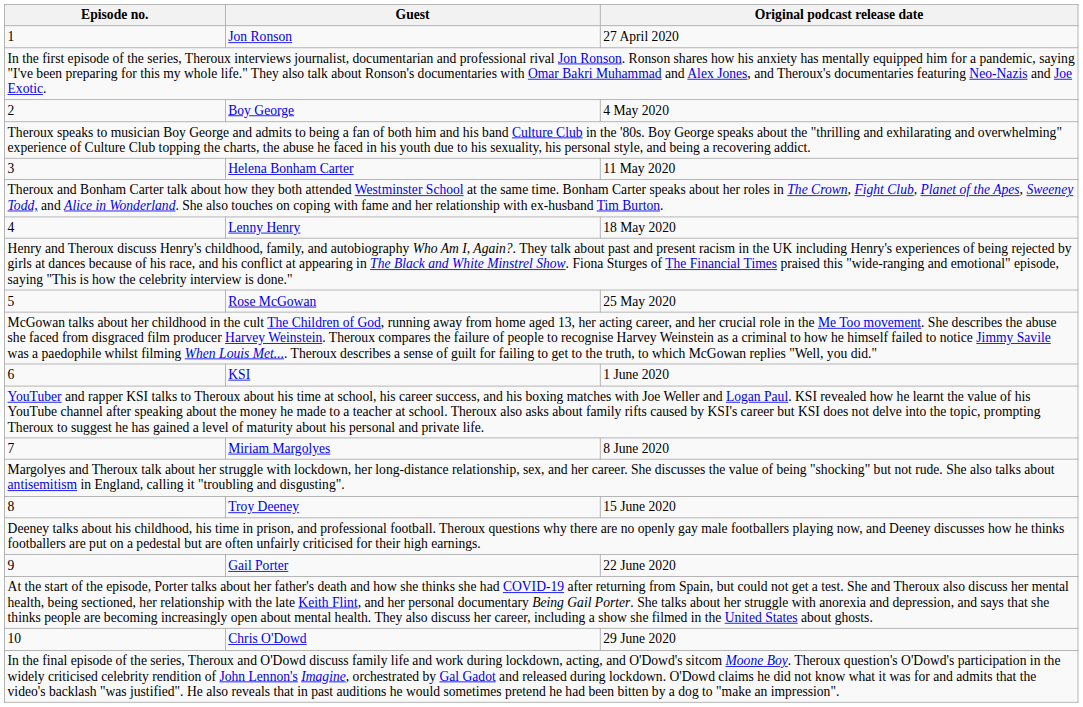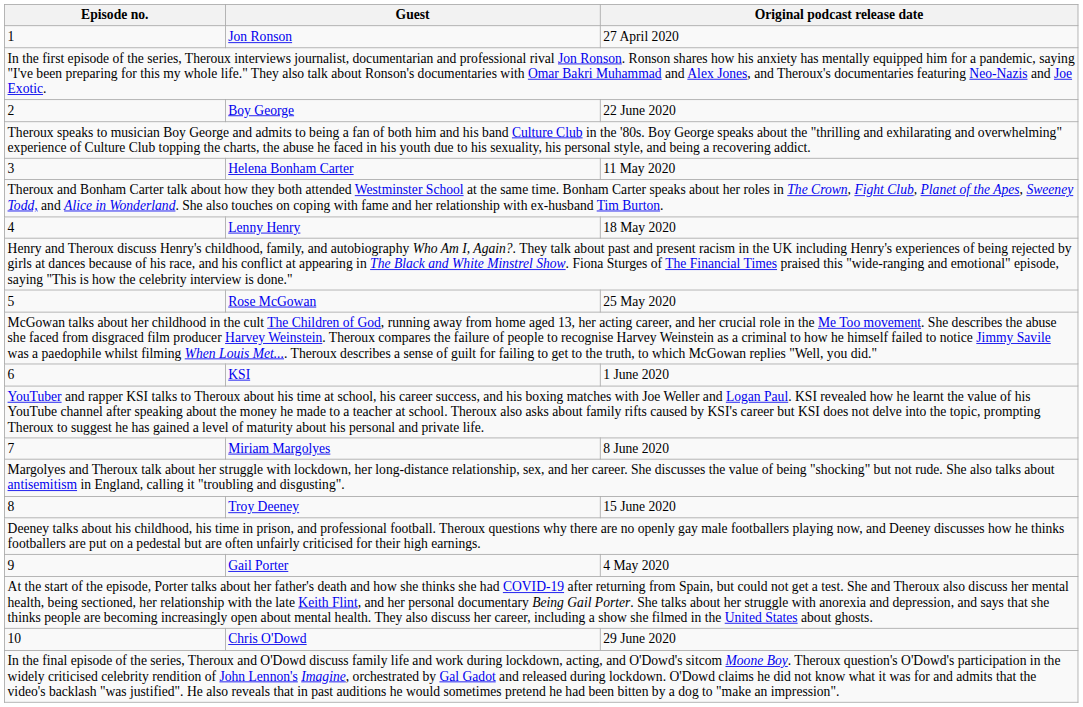 <table class="wikitable" style="width: 100%">
 <tr>
 <th>Episode no.</th>
 <th>Guest</th>
 <th>Original podcast release date</th>
 </tr>
 <tr>
 <td>1</td>
 <td><a href='#'>Jon Ronson</a></td>
 <td>27 April 2020</td>
 </tr>
 <tr>
 <td colspan="3">In the first episode of the series, Theroux interviews journalist, documentarian and professional rival <a href='#'>Jon Ronson</a>. Ronson shares how his anxiety has mentally equipped him for a pandemic, saying "I've been preparing for this my whole life." They also talk about Ronson's documentaries with <a href='#'>Omar Bakri Muhammad</a> and <a href='#'>Alex Jones</a>, and Theroux's documentaries featuring <a href='#'>Neo-Nazis</a> and <a href='#'>Joe Exotic</a>.</td>
 </tr>
 <tr>
 <td>2</td>
 <td><a href='#'>Boy George</a></td>
-<td>4 May 2020</td>
+<td>22 June 2020</td>
 </tr>
 <tr>
 <td colspan="3">Theroux speaks to musician Boy George and admits to being a fan of both him and his band <a href='#'>Culture Club</a> in the '80s. Boy George speaks about the "thrilling and exhilarating and overwhelming" experience of Culture Club topping the charts, the abuse he faced in his youth due to his sexuality, his personal style, and being a recovering addict.</td>
 </tr>
 <tr>
 <td>3</td>
 <td><a href='#'>Helena Bonham Carter</a></td>
 <td>11 May 2020</td>
 </tr>
 <tr>
 <td colspan="3">Theroux and Bonham Carter talk about how they both attended <a href='#'>Westminster School</a> at the same time. Bonham Carter speaks about her roles in <em><a href='#'>The Crown</a>, <a href='#'>Fight Club</a>, <a href='#'>Planet of the Apes</a></em>, <a href='#'><em>Sweeney Todd,</em></a> and <a href='#'><em>Alice in Wonderland</em></a>. She also touches on coping with fame and her relationship with ex-husband <a href='#'>Tim Burton</a>.</td>
 </tr>
 <tr>
 <td>4</td>
 <td><a href='#'>Lenny Henry</a></td>
 <td>18 May 2020</td>
 </tr>
 <tr>
 <td colspan="3">Henry and Theroux discuss Henry's childhood, family, and autobiography <em>Who Am I, Again?</em>. They talk about past and present racism in the UK including Henry's experiences of being rejected by girls at dances because of his race, and his conflict at appearing in <em><a href='#'>The Black and White Minstrel Show</a></em>. Fiona Sturges of <a href='#'>The Financial Times</a> praised this "wide-ranging and emotional" episode, saying "This is how the celebrity interview is done."</td>
 </tr>
 <tr>
 <td>5</td>
 <td><a href='#'>Rose McGowan</a></td>
 <td>25 May 2020</td>
 </tr>
 <tr>
 <td colspan="3">McGowan talks about her childhood in the cult <a href='#'>The Children of God</a>, running away from home aged 13, her acting career, and her crucial role in the <a href='#'>Me Too movement</a>. She describes the abuse she faced from disgraced film producer <a href='#'>Harvey Weinstein</a>. Theroux compares the failure of people to recognise Harvey Weinstein as a criminal to how he himself failed to notice <a href='#'>Jimmy Savile</a> was a paedophile whilst filming <em><a href='#'>When Louis Met...</a></em>. Theroux describes a sense of guilt for failing to get to the truth, to which McGowan replies "Well, you did."</td>
 </tr>
 <tr>
 <td>6</td>
 <td><a href='#'>KSI</a></td>
 <td>1 June 2020</td>
 </tr>
 <tr>
 <td colspan="3"><a href='#'>YouTuber</a> and rapper KSI talks to Theroux about his time at school, his career success, and his boxing matches with Joe Weller and <a href='#'>Logan Paul</a>. KSI revealed how he learnt the value of his YouTube channel after speaking about the money he made to a teacher at school. Theroux also asks about family rifts caused by KSI's career but KSI does not delve into the topic, prompting Theroux to suggest he has gained a level of maturity about his personal and private life.</td>
 </tr>
 <tr>
 <td>7</td>
 <td><a href='#'>Miriam Margolyes</a></td>
 <td>8 June 2020</td>
 </tr>
 <tr>
 <td colspan="3">Margolyes and Theroux talk about her struggle with lockdown, her long-distance relationship, sex, and her career. She discusses the value of being "shocking" but not rude. She also talks about <a href='#'>antisemitism</a> in England, calling it "troubling and disgusting".</td>
 </tr>
 <tr>
 <td>8</td>
 <td><a href='#'>Troy Deeney</a></td>
 <td>15 June 2020</td>
 </tr>
 <tr>
 <td colspan="3">Deeney talks about his childhood, his time in prison, and professional football. Theroux questions why there are no openly gay male footballers playing now, and Deeney discusses how he thinks footballers are put on a pedestal but are often unfairly criticised for their high earnings.</td>
 </tr>
 <tr>
 <td>9</td>
 <td><a href='#'>Gail Porter</a></td>
-<td>22 June 2020</td>
+<td>4 May 2020</td>
 </tr>
 <tr>
 <td colspan="3">At the start of the episode, Porter talks about her father's death and how she thinks she had <a href='#'>COVID-19</a> after returning from Spain, but could not get a test. She and Theroux also discuss her mental health, being sectioned, her relationship with the late <a href='#'>Keith Flint</a>, and her personal documentary <em>Being Gail Porter</em>. She talks about her struggle with anorexia and depression, and says that she thinks people are becoming increasingly open about mental health. They also discuss her career, including a show she filmed in the <a href='#'>United States</a> about ghosts.</td>
 </tr>
 <tr>
 <td>10</td>
 <td><a href='#'>Chris O'Dowd</a></td>
 <td>29 June 2020</td>
 </tr>
 <tr>
 <td colspan="3">In the final episode of the series, Theroux and O'Dowd discuss family life and work during lockdown, acting, and O'Dowd's sitcom <em><a href='#'>Moone Boy</a></em>. Theroux question's O'Dowd's participation in the widely criticised celebrity rendition of <a href='#'>John Lennon's</a> <a href='#'><em>Imagine</em></a>, orchestrated by <a href='#'>Gal Gadot</a> and released during lockdown. O'Dowd claims he did not know what it was for and admits that the video's backlash "was justified". He also reveals that in past auditions he would sometimes pretend he had been bitten by a dog to "make an impression".</td>
 </tr>
 </table>
